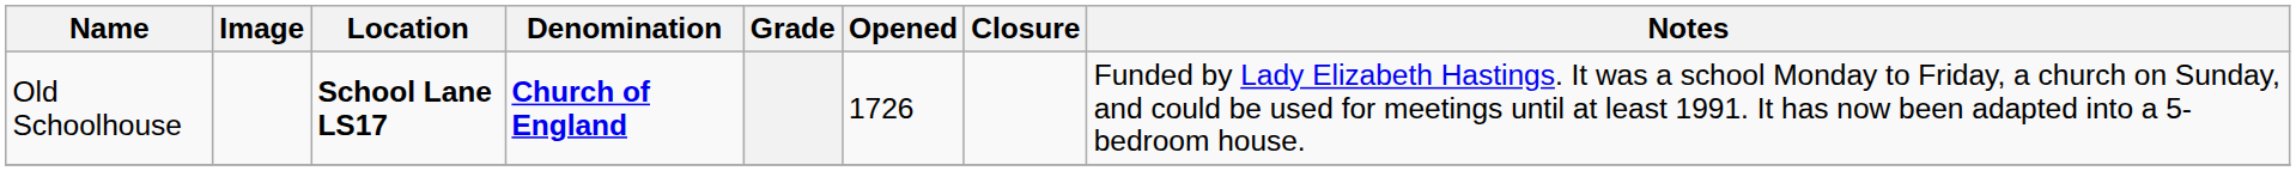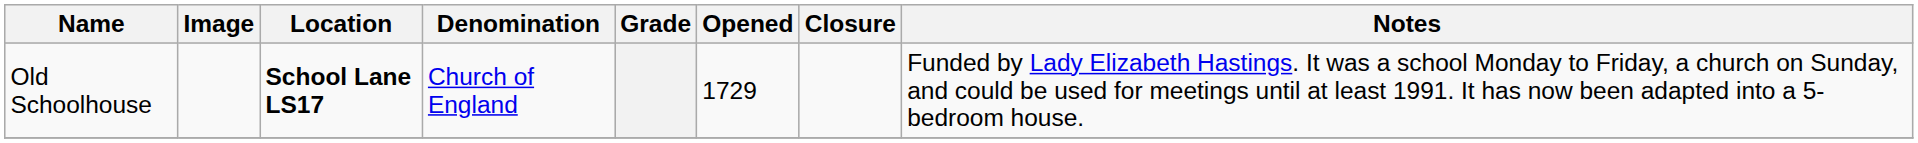 <table class="wikitable sortable">
 <tr>
 <th>Name</th>
 <th class="unsortable">Image</th>
 <th>Location</th>
 <th>Denomination</th>
 <th>Grade</th>
 <th>Opened</th>
 <th>Closure</th>
 <th class="unsortable">Notes</th>
 </tr>
 <tr>
 <td>Old Schoolhouse</td>
 <td></td>
 <td><strong>School Lane LS17</strong></td>
-<td><strong><a href='#'>Church of England</a></strong></td>
+<td><a href='#'>Church of England</a></td>
 <th></th>
-<td>1726</td>
+<td>1729</td>
 <td></td>
 <td>Funded by <a href='#'>Lady Elizabeth Hastings</a>. It was a school Monday to Friday, a church on Sunday, and could be used for meetings until at least 1991. It has now been adapted into a 5-bedroom house.</td>
 </tr>
 <tr>
 </tr>
 </table>
